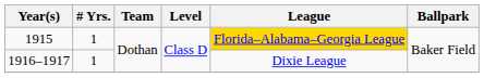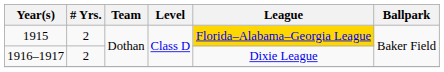 <table class="wikitable" style="text-align:center; font-size: 95%;">
 <tr>
 <th>Year(s)</th>
 <th># Yrs.</th>
 <th>Team</th>
 <th>Level</th>
 <th>League</th>
 <th>Ballpark</th>
 </tr>
 <tr>
 <td>1915</td>
-<td>1</td>
+<td>2</td>
 <td rowspan=2>Dothan</td>
 <td rowspan=2><a href='#'>Class D</a></td>
 <td style="background: gold;"><a href='#'>Florida–Alabama–Georgia League</a></td>
 <td rowspan=2>Baker Field</td>
 </tr>
 <tr>
 <td>1916–1917</td>
-<td>1</td>
+<td>2</td>
 <td><a href='#'>Dixie League</a></td>
 </tr>
 <tr>
 </tr>
 </table>
